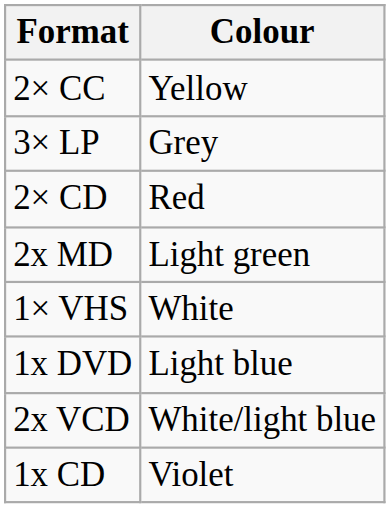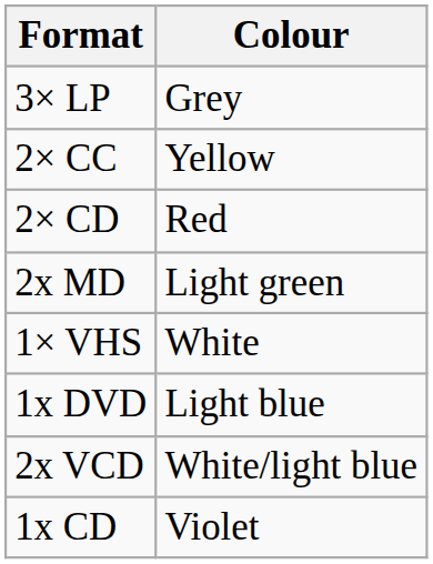 <table class="wikitable">
 <tr>
 <th>Format</th>
 <th>Colour</th>
 </tr>
 <tr>
+<td>3× LP</td>
+<td>Grey</td>
+</tr>
+<tr>
 <td>2× CC</td>
 <td>Yellow</td>
-</tr>
-<tr>
-<td>3× LP</td>
-<td>Grey</td>
 </tr>
 <tr>
 <td>2× CD</td>
 <td>Red</td>
 </tr>
 <tr>
 <td>2x MD</td>
 <td>Light green</td>
 </tr>
 <tr>
 <td>1× VHS</td>
 <td>White</td>
 </tr>
 <tr>
 <td>1x DVD</td>
 <td>Light blue</td>
 </tr>
 <tr>
 <td>2x VCD</td>
 <td>White/light blue</td>
 </tr>
 <tr>
 <td>1x CD</td>
 <td>Violet</td>
 </tr>
 </table>
